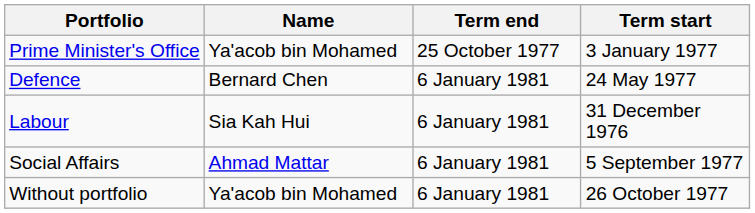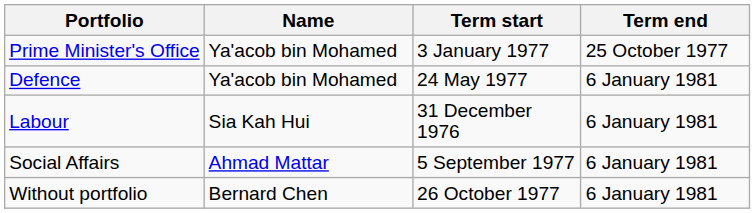 <table class="wikitable unsortable" style="font-size: 90%;">
 <tr>
 <th scope="col">Portfolio</th>
 <th scope="col" width="150px">Name</th>
+<th scope="col" width="120px">Term start</th>
 <th scope="col" width="120px">Term end</th>
-<th scope="col" width="120px">Term start</th>
 </tr>
 <tr>
 <td><a href='#'>Prime Minister's Office</a></td>
 <td>Ya'acob bin Mohamed</td>
+<td>3 January 1977</td>
 <td>25 October 1977</td>
-<td>3 January 1977</td>
 </tr>
 <tr>
 <td><a href='#'>Defence</a></td>
-<td>Bernard Chen</td>
+<td>Ya'acob bin Mohamed</td>
+<td>24 May 1977</td>
 <td>6 January 1981</td>
-<td>24 May 1977</td>
 </tr>
 <tr>
 <td><a href='#'>Labour</a></td>
 <td>Sia Kah Hui</td>
+<td>31 December 1976</td>
 <td>6 January 1981</td>
-<td>31 December 1976</td>
 </tr>
 <tr>
 <td>Social Affairs</td>
 <td><a href='#'>Ahmad Mattar</a></td>
+<td>5 September 1977</td>
 <td>6 January 1981</td>
-<td>5 September 1977</td>
 </tr>
 <tr>
 <td>Without portfolio</td>
-<td>Ya'acob bin Mohamed</td>
+<td>Bernard Chen</td>
+<td>26 October 1977</td>
 <td>6 January 1981</td>
-<td>26 October 1977</td>
 </tr>
 </table>
